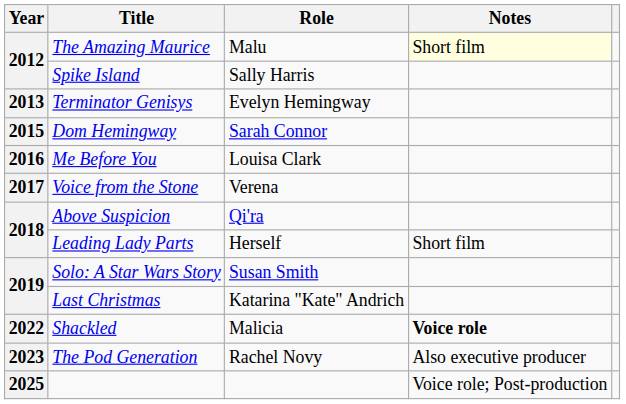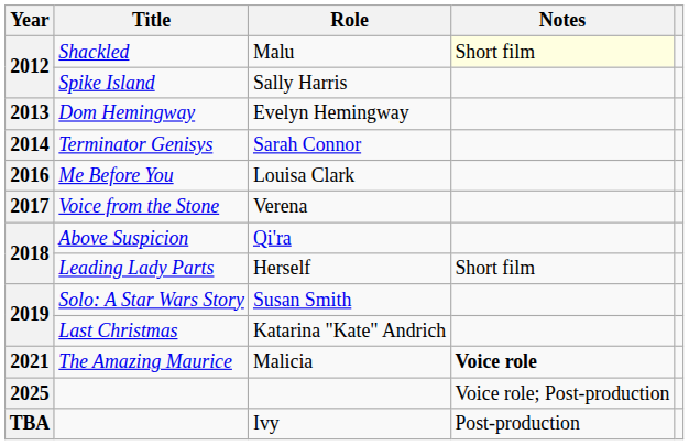 <table class="wikitable sortable plainrowheaders">
 <tr>
 <th scope=col>Year</th>
 <th scope=col>Title</th>
 <th scope=col>Role</th>
 <th scope=col class="unsortable">Notes</th>
 <th scope=col class="unsortable"></th>
 </tr>
 <tr>
 <th scope=row rowspan="2">2012</th>
-<td><em><a href='#'>The Amazing Maurice</a></em></td>
+<td><em><a href='#'>Shackled</a></em></td>
 <td>Malu</td>
 <td style="background: lightyellow;">Short film</td>
 <td style="text-align:center;"></td>
 </tr>
 <tr>
 <td><em><a href='#'>Spike Island</a></em></td>
 <td>Sally Harris</td>
 <td></td>
 <td style="text-align:center;"></td>
 </tr>
 <tr>
 <th scope=row>2013</th>
-<td><em><a href='#'>Terminator Genisys</a></em></td>
+<td><em><a href='#'>Dom Hemingway</a></em></td>
 <td>Evelyn Hemingway</td>
 <td></td>
 <td style="text-align:center;"></td>
 </tr>
 <tr>
-<th scope=row>2015</th>
-<td><em><a href='#'>Dom Hemingway</a></em></td>
+<th scope=row>2014</th>
+<td><em><a href='#'>Terminator Genisys</a></em></td>
 <td><a href='#'>Sarah Connor</a></td>
 <td></td>
 <td style="text-align:center;"></td>
 </tr>
 <tr>
 <th scope=row>2016</th>
 <td><em><a href='#'>Me Before You</a></em></td>
 <td>Louisa Clark</td>
 <td></td>
 <td style="text-align:center;"></td>
 </tr>
 <tr>
 <th scope=row>2017</th>
 <td><em><a href='#'>Voice from the Stone</a></em></td>
 <td>Verena</td>
 <td></td>
 <td style="text-align:center;"></td>
 </tr>
 <tr>
 <th scope=row rowspan="2">2018</th>
 <td><em><a href='#'>Above Suspicion</a></em></td>
 <td><a href='#'>Qi'ra</a></td>
 <td></td>
 <td style="text-align:center;"></td>
 </tr>
 <tr>
 <td><em><a href='#'>Leading Lady Parts</a></em></td>
 <td>Herself</td>
 <td>Short film</td>
 <td style="text-align:center;"></td>
 </tr>
 <tr>
 <th scope=row rowspan="2">2019</th>
 <td><em><a href='#'>Solo: A Star Wars Story</a></em></td>
 <td><a href='#'>Susan Smith</a></td>
 <td></td>
 <td style="text-align:center;"></td>
 </tr>
 <tr>
 <td><em><a href='#'>Last Christmas</a></em></td>
 <td>Katarina "Kate" Andrich</td>
 <td></td>
 <td style="text-align:center;"></td>
 </tr>
 <tr>
-<th scope=row>2022</th>
-<td><em><a href='#'>Shackled</a></em></td>
+<th scope=row>2021</th>
+<td><em><a href='#'>The Amazing Maurice</a></em></td>
 <td>Malicia</td>
 <td><strong>Voice role</strong></td>
-<td style="text-align:center;"></td>
-</tr>
-<tr>
-<th scope=row>2023</th>
-<td><em><a href='#'>The Pod Generation</a></em></td>
-<td>Rachel Novy</td>
-<td>Also executive producer</td>
 <td style="text-align:center;"></td>
 </tr>
 <tr>
 <th scope=row>2025</th>
 <td></td>
 <td></td>
 <td>Voice role; Post-production</td>
 <td style="text-align:center;"></td>
 </tr>
+<tr>
+<th scope=row>TBA</th>
+<td></td>
+<td>Ivy</td>
+<td>Post-production</td>
+<td></td>
+</tr>
 </table>
